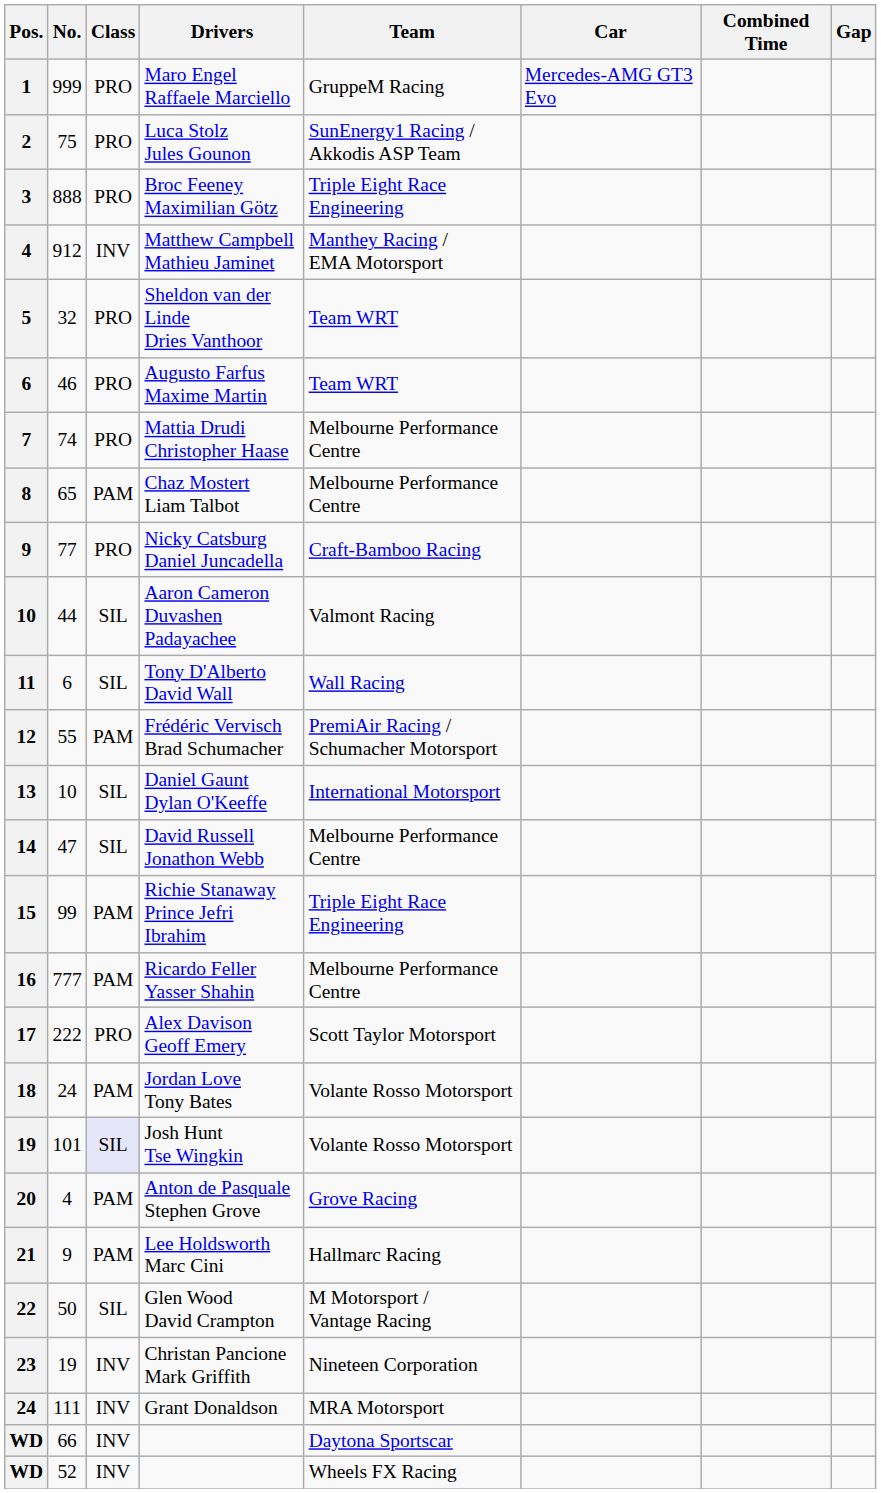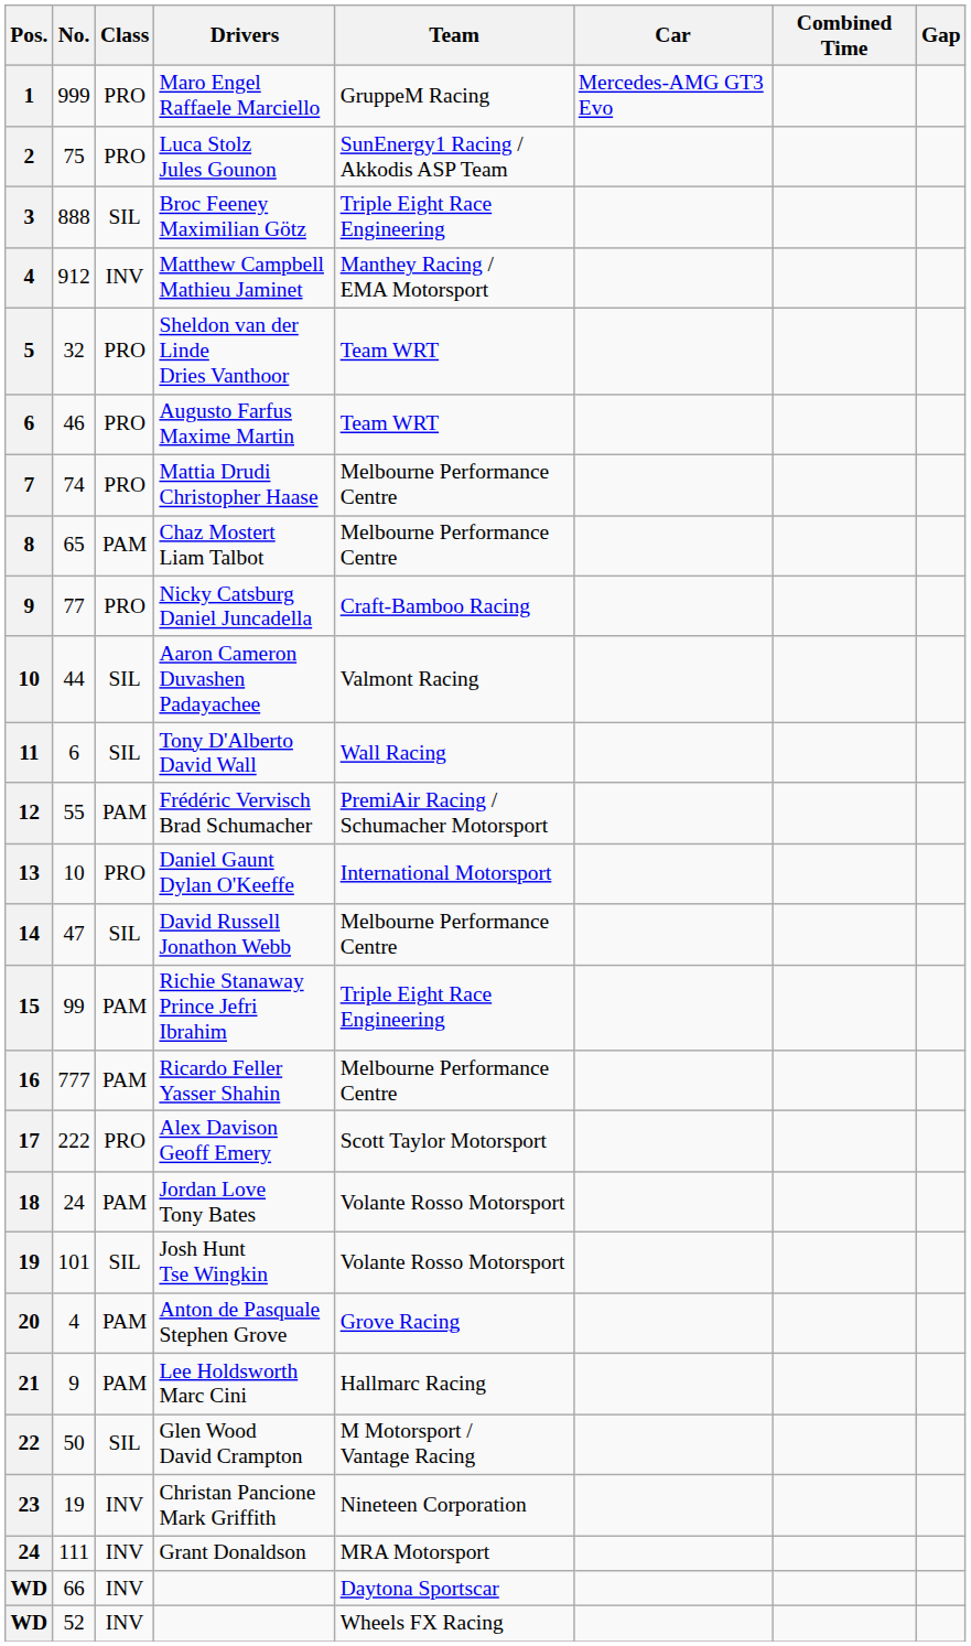 <table class="wikitable" style="font-size: 85%">
 <tr>
 <th>Pos.</th>
 <th>No.</th>
 <th>Class</th>
 <th>Drivers</th>
 <th>Team</th>
 <th>Car</th>
 <th>Combined Time</th>
 <th>Gap</th>
 </tr>
 <tr>
 <th>1</th>
 <td align=center>999</td>
 <td align=center>PRO</td>
 <td> <a href='#'>Maro Engel</a><br> <a href='#'>Raffaele Marciello</a></td>
 <td> GruppeM Racing</td>
 <td><a href='#'>Mercedes-AMG GT3 Evo</a></td>
 <td></td>
 <td></td>
 </tr>
 <tr>
 <th>2</th>
 <td align=center>75</td>
 <td align=center>PRO</td>
 <td> <a href='#'>Luca Stolz</a><br> <a href='#'>Jules Gounon</a></td>
 <td> <a href='#'>SunEnergy1 Racing</a> /<br> Akkodis ASP Team</td>
 <td></td>
 <td></td>
 <td></td>
 </tr>
 <tr>
 <th>3</th>
 <td align=center>888</td>
-<td align=center>PRO</td>
+<td align=center>SIL</td>
 <td> <a href='#'>Broc Feeney</a><br> <a href='#'>Maximilian Götz</a></td>
 <td> <a href='#'>Triple Eight Race Engineering</a></td>
 <td></td>
 <td></td>
 <td></td>
 </tr>
 <tr>
 <th>4</th>
 <td align=center>912</td>
 <td align=center>INV</td>
 <td> <a href='#'>Matthew Campbell</a><br> <a href='#'>Mathieu Jaminet</a></td>
 <td> <a href='#'>Manthey Racing</a> /<br> EMA Motorsport</td>
 <td></td>
 <td></td>
 <td></td>
 </tr>
 <tr>
 <th>5</th>
 <td align=center>32</td>
 <td align=center>PRO</td>
 <td> <a href='#'>Sheldon van der Linde</a><br> <a href='#'>Dries Vanthoor</a></td>
 <td> <a href='#'>Team WRT</a></td>
 <td></td>
 <td></td>
 <td></td>
 </tr>
 <tr>
 <th>6</th>
 <td align=center>46</td>
 <td align=center>PRO</td>
 <td> <a href='#'>Augusto Farfus</a><br> <a href='#'>Maxime Martin</a></td>
 <td> <a href='#'>Team WRT</a></td>
 <td></td>
 <td></td>
 <td></td>
 </tr>
 <tr>
 <th>7</th>
 <td align=center>74</td>
 <td align=center>PRO</td>
 <td> <a href='#'>Mattia Drudi</a><br> <a href='#'>Christopher Haase</a></td>
 <td> Melbourne Performance Centre</td>
 <td></td>
 <td></td>
 <td></td>
 </tr>
 <tr>
 <th>8</th>
 <td align=center>65</td>
 <td align=center>PAM</td>
 <td> <a href='#'>Chaz Mostert</a><br> Liam Talbot</td>
 <td> Melbourne Performance Centre</td>
 <td></td>
 <td></td>
 <td></td>
 </tr>
 <tr>
 <th>9</th>
 <td align=center>77</td>
 <td align=center>PRO</td>
 <td> <a href='#'>Nicky Catsburg</a><br> <a href='#'>Daniel Juncadella</a></td>
 <td> <a href='#'>Craft-Bamboo Racing</a></td>
 <td></td>
 <td></td>
 <td></td>
 </tr>
 <tr>
 <th>10</th>
 <td align=center>44</td>
 <td align=center>SIL</td>
 <td> <a href='#'>Aaron Cameron</a><br> <a href='#'>Duvashen Padayachee</a></td>
 <td> Valmont Racing</td>
 <td></td>
 <td></td>
 <td></td>
 </tr>
 <tr>
 <th>11</th>
 <td align=center>6</td>
 <td align=center>SIL</td>
 <td> <a href='#'>Tony D'Alberto</a><br> <a href='#'>David Wall</a></td>
 <td> <a href='#'>Wall Racing</a></td>
 <td></td>
 <td></td>
 <td></td>
 </tr>
 <tr>
 <th>12</th>
 <td align=center>55</td>
 <td align=center>PAM</td>
 <td> <a href='#'>Frédéric Vervisch</a><br> Brad Schumacher</td>
 <td> <a href='#'>PremiAir Racing</a> /<br> Schumacher Motorsport</td>
 <td></td>
 <td></td>
 <td></td>
 </tr>
 <tr>
 <th>13</th>
 <td align=center>10</td>
-<td align=center>SIL</td>
+<td align=center>PRO</td>
 <td> <a href='#'>Daniel Gaunt</a><br> <a href='#'>Dylan O'Keeffe</a></td>
 <td> <a href='#'>International Motorsport</a></td>
 <td></td>
 <td></td>
 <td></td>
 </tr>
 <tr>
 <th>14</th>
 <td align=center>47</td>
 <td align=center>SIL</td>
 <td> <a href='#'>David Russell</a><br> <a href='#'>Jonathon Webb</a></td>
 <td> Melbourne Performance Centre</td>
 <td></td>
 <td></td>
 <td></td>
 </tr>
 <tr>
 <th>15</th>
 <td align=center>99</td>
 <td align=center>PAM</td>
 <td> <a href='#'>Richie Stanaway</a><br> <a href='#'>Prince Jefri Ibrahim</a></td>
 <td> <a href='#'>Triple Eight Race Engineering</a></td>
 <td></td>
 <td></td>
 <td></td>
 </tr>
 <tr>
 <th>16</th>
 <td align=center>777</td>
 <td align=center>PAM</td>
 <td> <a href='#'>Ricardo Feller</a><br> <a href='#'>Yasser Shahin</a></td>
 <td> Melbourne Performance Centre</td>
 <td></td>
 <td></td>
 <td></td>
 </tr>
 <tr>
 <th>17</th>
 <td align=center>222</td>
 <td align=center>PRO</td>
 <td> <a href='#'>Alex Davison</a><br> <a href='#'>Geoff Emery</a></td>
 <td> Scott Taylor Motorsport</td>
 <td></td>
 <td></td>
 <td></td>
 </tr>
 <tr>
 <th>18</th>
 <td align=center>24</td>
 <td align=center>PAM</td>
 <td> <a href='#'>Jordan Love</a><br> Tony Bates</td>
 <td> Volante Rosso Motorsport</td>
 <td></td>
 <td></td>
 <td></td>
 </tr>
 <tr>
 <th>19</th>
 <td align=center>101</td>
-<td align=center style="background: lavender;">SIL</td>
+<td align=center>SIL</td>
 <td> Josh Hunt<br> <a href='#'>Tse Wingkin</a></td>
 <td> Volante Rosso Motorsport</td>
 <td></td>
 <td></td>
 <td></td>
 </tr>
 <tr>
 <th>20</th>
 <td align=center>4</td>
 <td align=center>PAM</td>
 <td> <a href='#'>Anton de Pasquale</a><br> Stephen Grove</td>
 <td> <a href='#'>Grove Racing</a></td>
 <td></td>
 <td></td>
 <td></td>
 </tr>
 <tr>
 <th>21</th>
 <td align=center>9</td>
 <td align=center>PAM</td>
 <td> <a href='#'>Lee Holdsworth</a><br> Marc Cini</td>
 <td> Hallmarc Racing</td>
 <td></td>
 <td></td>
 <td></td>
 </tr>
 <tr>
 <th>22</th>
 <td align=center>50</td>
 <td align=center>SIL</td>
 <td> Glen Wood<br> David Crampton</td>
 <td> M Motorsport /<br> Vantage Racing</td>
 <td></td>
 <td></td>
 <td></td>
 </tr>
 <tr>
 <th>23</th>
 <td align=center>19</td>
 <td align=center>INV</td>
 <td> Christan Pancione<br> Mark Griffith</td>
 <td> Nineteen Corporation</td>
 <td></td>
 <td></td>
 <td></td>
 </tr>
 <tr>
 <th>24</th>
 <td align=center>111</td>
 <td align=center>INV</td>
 <td> Grant Donaldson</td>
 <td> MRA Motorsport</td>
 <td></td>
 <td></td>
 <td></td>
 </tr>
 <tr>
 <th>WD</th>
 <td align=center>66</td>
 <td align=center>INV</td>
 <td></td>
 <td> <a href='#'>Daytona Sportscar</a></td>
 <td></td>
 <td></td>
 <td></td>
 </tr>
 <tr>
 <th>WD</th>
 <td align=center>52</td>
 <td align=center>INV</td>
 <td></td>
 <td> Wheels FX Racing</td>
 <td></td>
 <td></td>
 <td></td>
 </tr>
 </table>
